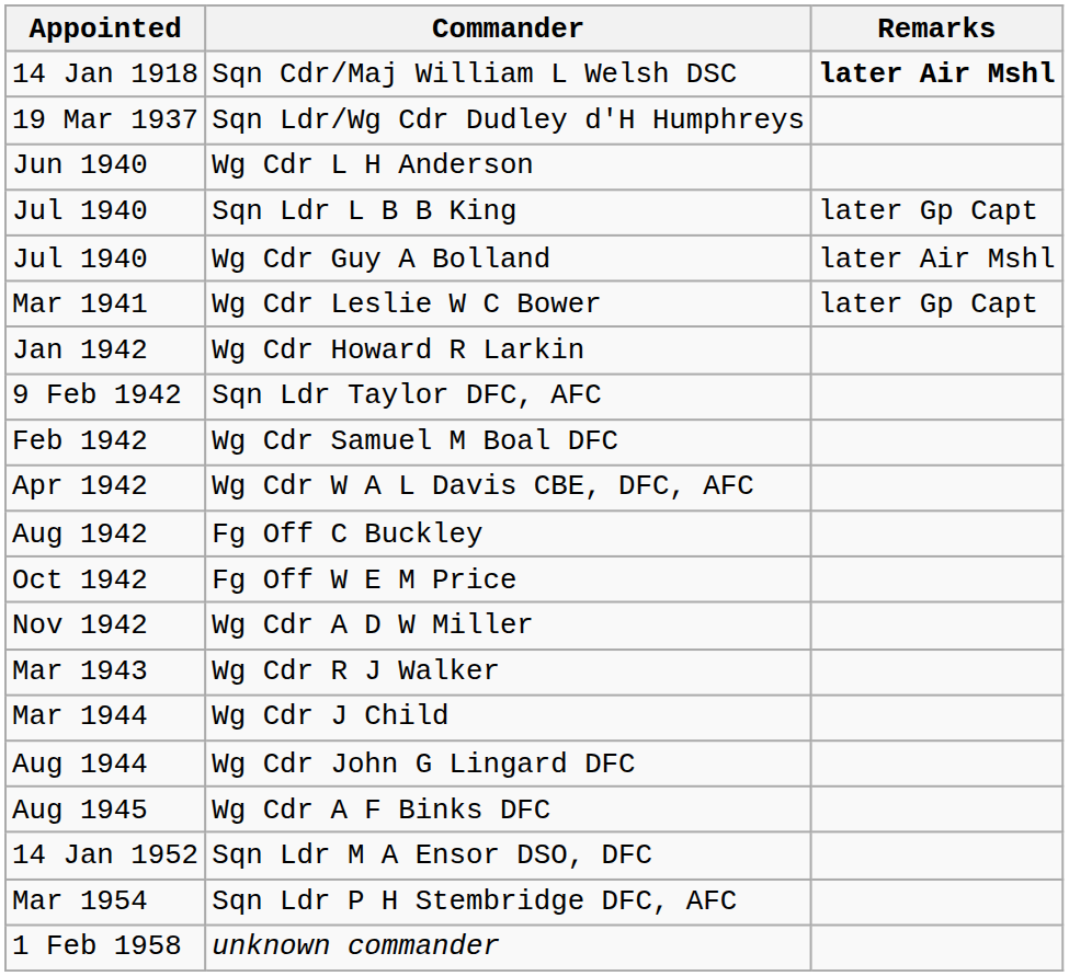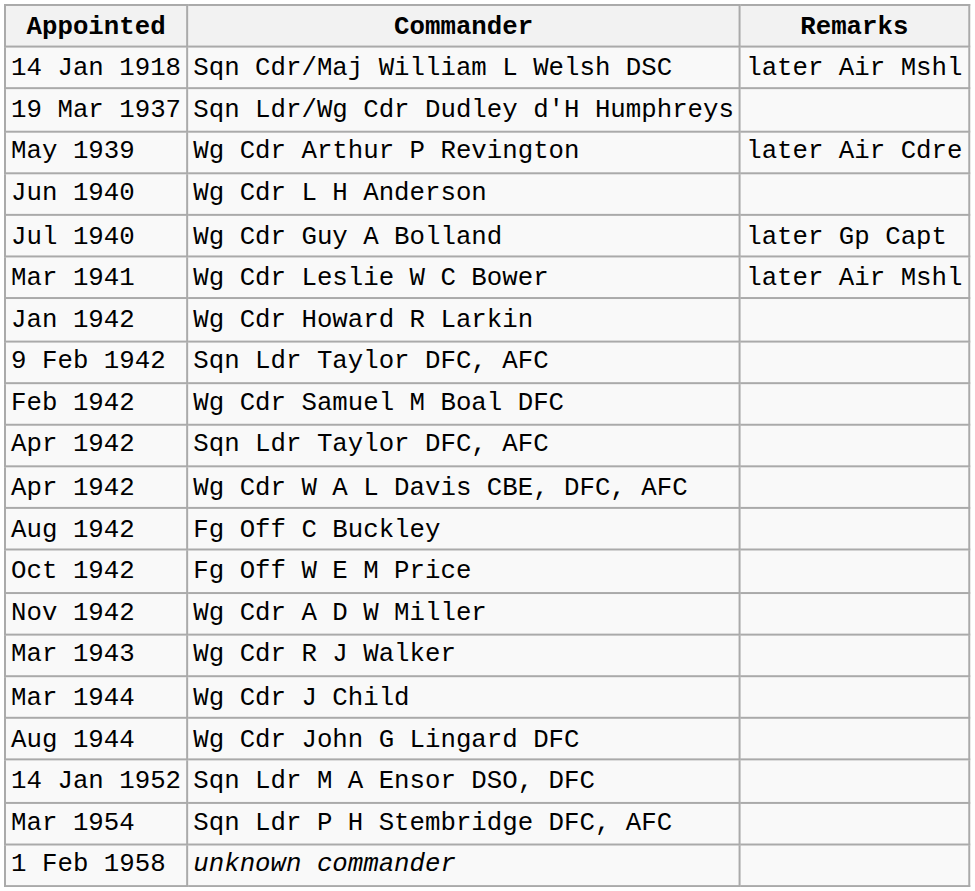 <table class="wikitable">
 <tr>
 <th>Appointed</th>
 <th>Commander</th>
 <th>Remarks</th>
 </tr>
 <tr>
 <td>14 Jan 1918</td>
 <td>Sqn Cdr/Maj William L Welsh DSC</td>
-<td><strong>later Air Mshl</strong></td>
+<td>later Air Mshl</td>
 </tr>
 <tr>
 <td>19 Mar 1937</td>
 <td>Sqn Ldr/Wg Cdr Dudley d'H Humphreys</td>
 <td></td>
+</tr>
+<tr>
+<td>May 1939</td>
+<td>Wg Cdr Arthur P Revington</td>
+<td>later Air Cdre</td>
 </tr>
 <tr>
 <td>Jun 1940</td>
 <td>Wg Cdr L H Anderson</td>
 <td></td>
 </tr>
 <tr>
 <td>Jul 1940</td>
-<td>Sqn Ldr L B B King</td>
+<td>Wg Cdr Guy A Bolland</td>
 <td>later Gp Capt</td>
-</tr>
-<tr>
-<td>Jul 1940</td>
-<td>Wg Cdr Guy A Bolland</td>
-<td>later Air Mshl</td>
 </tr>
 <tr>
 <td>Mar 1941</td>
 <td>Wg Cdr Leslie W C Bower</td>
-<td>later Gp Capt</td>
+<td>later Air Mshl</td>
 </tr>
 <tr>
 <td>Jan 1942</td>
 <td>Wg Cdr Howard R Larkin</td>
 <td></td>
 </tr>
 <tr>
 <td>9 Feb 1942</td>
 <td>Sqn Ldr Taylor DFC, AFC</td>
 <td></td>
 </tr>
 <tr>
 <td>Feb 1942</td>
 <td>Wg Cdr Samuel M Boal DFC</td>
+<td></td>
+</tr>
+<tr>
+<td>Apr 1942</td>
+<td>Sqn Ldr Taylor DFC, AFC</td>
 <td></td>
 </tr>
 <tr>
 <td>Apr 1942</td>
 <td>Wg Cdr W A L Davis CBE, DFC, AFC</td>
 <td></td>
 </tr>
 <tr>
 <td>Aug 1942</td>
 <td>Fg Off C Buckley</td>
 <td></td>
 </tr>
 <tr>
 <td>Oct 1942</td>
 <td>Fg Off W E M Price</td>
 <td></td>
 </tr>
 <tr>
 <td>Nov 1942</td>
 <td>Wg Cdr A D W Miller</td>
 <td></td>
 </tr>
 <tr>
 <td>Mar 1943</td>
 <td>Wg Cdr R J Walker</td>
 <td></td>
 </tr>
 <tr>
 <td>Mar 1944</td>
 <td>Wg Cdr J Child</td>
 <td></td>
 </tr>
 <tr>
 <td>Aug 1944</td>
 <td>Wg Cdr John G Lingard DFC</td>
 <td></td>
 </tr>
 <tr>
-<td>Aug 1945</td>
-<td>Wg Cdr A F Binks DFC</td>
-<td></td>
-</tr>
-<tr>
 <td>14 Jan 1952</td>
 <td>Sqn Ldr M A Ensor DSO, DFC</td>
 <td></td>
 </tr>
 <tr>
 <td>Mar 1954</td>
 <td>Sqn Ldr P H Stembridge DFC, AFC</td>
 <td></td>
 </tr>
 <tr>
 <td>1 Feb 1958</td>
 <td><em>unknown commander</em></td>
 <td></td>
 </tr>
 </table>
